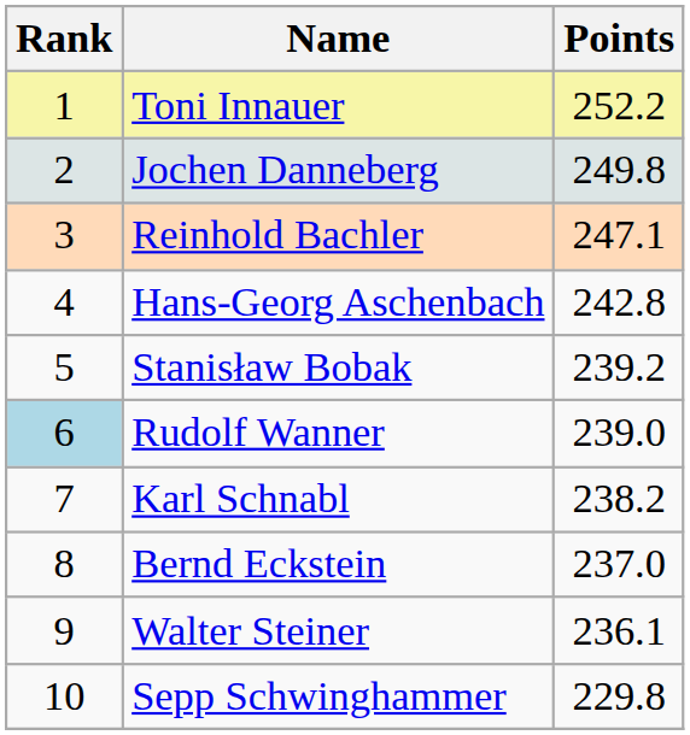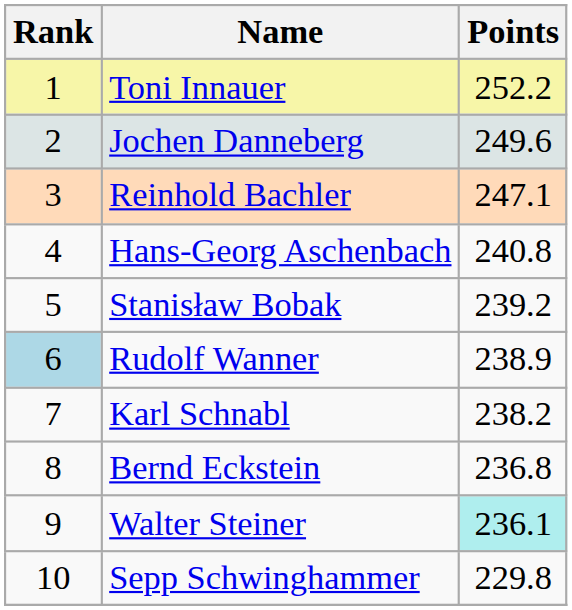 <table class="wikitable sortable">
 <tr>
 <th align=Center>Rank</th>
 <th>Name</th>
 <th>Points</th>
 </tr>
 <tr style="background:#F7F6A8">
 <td align=center>1</td>
 <td> <a href='#'>Toni Innauer</a></td>
 <td align=center>252.2</td>
 </tr>
 <tr style="background: #DCE5E5;">
 <td align=center>2</td>
 <td> <a href='#'>Jochen Danneberg</a></td>
-<td align=center>249.8</td>
+<td align=center>249.6</td>
 </tr>
 <tr style="background: #FFDAB9;">
 <td align=center>3</td>
 <td> <a href='#'>Reinhold Bachler</a></td>
 <td align=center>247.1</td>
 </tr>
 <tr>
 <td align=center>4</td>
 <td> <a href='#'>Hans-Georg Aschenbach</a></td>
-<td align=center>242.8</td>
+<td align=center>240.8</td>
 </tr>
 <tr>
 <td align=center>5</td>
 <td> <a href='#'>Stanisław Bobak</a></td>
 <td align=center>239.2</td>
 </tr>
 <tr>
 <td align=center style="background: lightblue;">6</td>
 <td> <a href='#'>Rudolf Wanner</a></td>
-<td align=center>239.0</td>
+<td align=center>238.9</td>
 </tr>
 <tr>
 <td align=center>7</td>
 <td> <a href='#'>Karl Schnabl</a></td>
 <td align=center>238.2</td>
 </tr>
 <tr>
 <td align=center>8</td>
 <td> <a href='#'>Bernd Eckstein</a></td>
-<td align=center>237.0</td>
+<td align=center>236.8</td>
 </tr>
 <tr>
 <td align=center>9</td>
 <td> <a href='#'>Walter Steiner</a></td>
-<td align=center>236.1</td>
+<td align=center style="background: paleturquoise;">236.1</td>
 </tr>
 <tr>
 <td align=center>10</td>
 <td> <a href='#'>Sepp Schwinghammer</a></td>
 <td align=center>229.8</td>
 </tr>
 <tr>
 </tr>
 </table>
